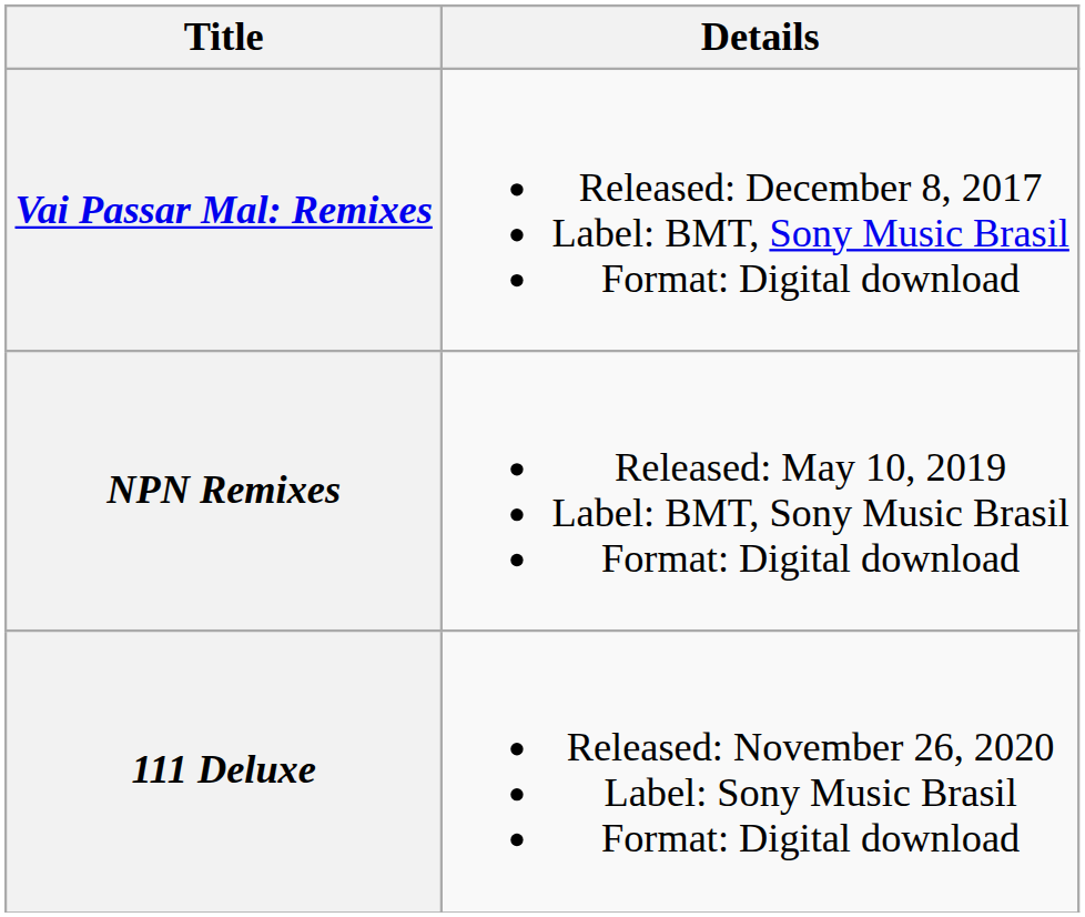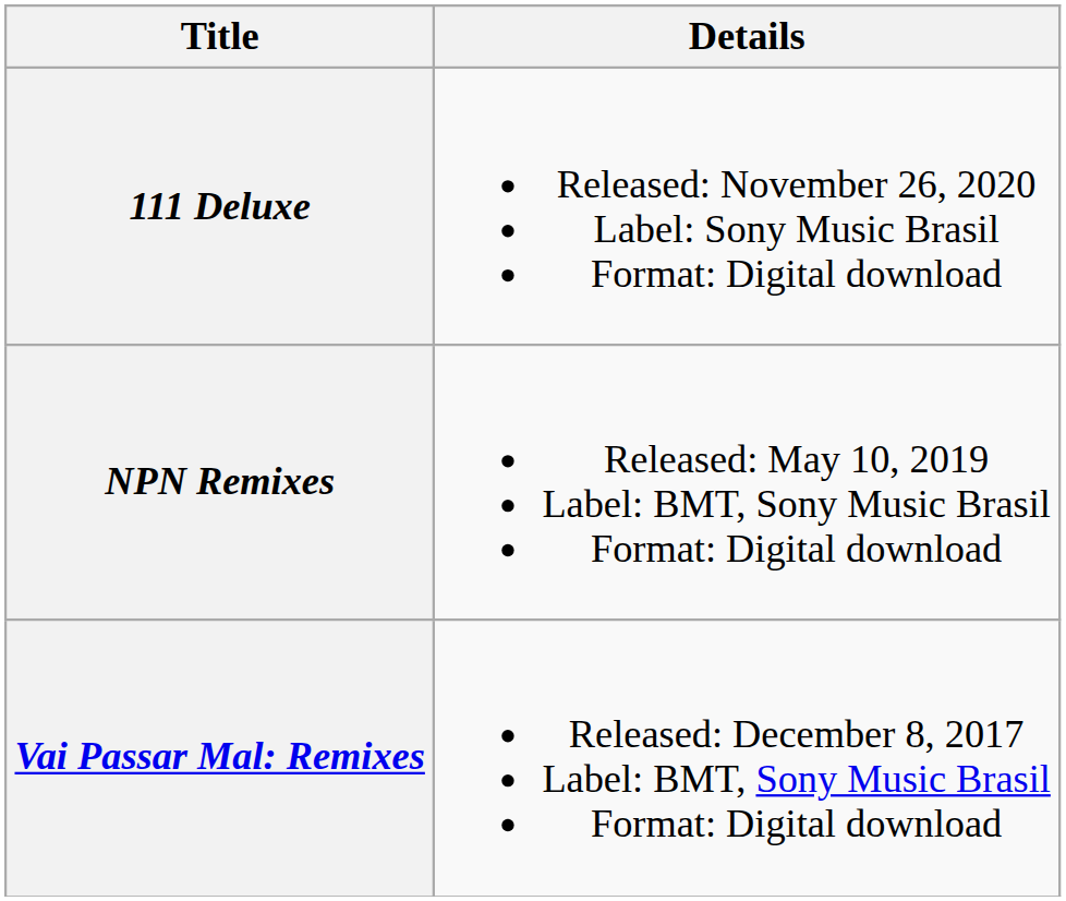 <table class="wikitable plainrowheaders" style="text-align:center;">
 <tr>
 <th scope="col">Title</th>
 <th scope="col">Details</th>
 </tr>
 <tr>
-<th scope="row"><em><a href='#'>Vai Passar Mal: Remixes</a></em></th>
-<td><br><ul><li>Released: December 8, 2017</li><li>Label: BMT, <a href='#'>Sony Music Brasil</a></li><li>Format: Digital download</li></ul></td>
+<th scope="row"><em>111 Deluxe</em></th>
+<td><br><ul><li>Released: November 26, 2020</li><li>Label: Sony Music Brasil</li><li>Format: Digital download</li></ul></td>
 </tr>
 <tr>
 <th scope="row"><em>NPN Remixes</em></th>
 <td><br><ul><li>Released: May 10, 2019</li><li>Label: BMT, Sony Music Brasil</li><li>Format: Digital download</li></ul></td>
 </tr>
 <tr>
-<th scope="row"><em>111 Deluxe</em></th>
-<td><br><ul><li>Released: November 26, 2020</li><li>Label: Sony Music Brasil</li><li>Format: Digital download</li></ul></td>
+<th scope="row"><em><a href='#'>Vai Passar Mal: Remixes</a></em></th>
+<td><br><ul><li>Released: December 8, 2017</li><li>Label: BMT, <a href='#'>Sony Music Brasil</a></li><li>Format: Digital download</li></ul></td>
 </tr>
 </table>
